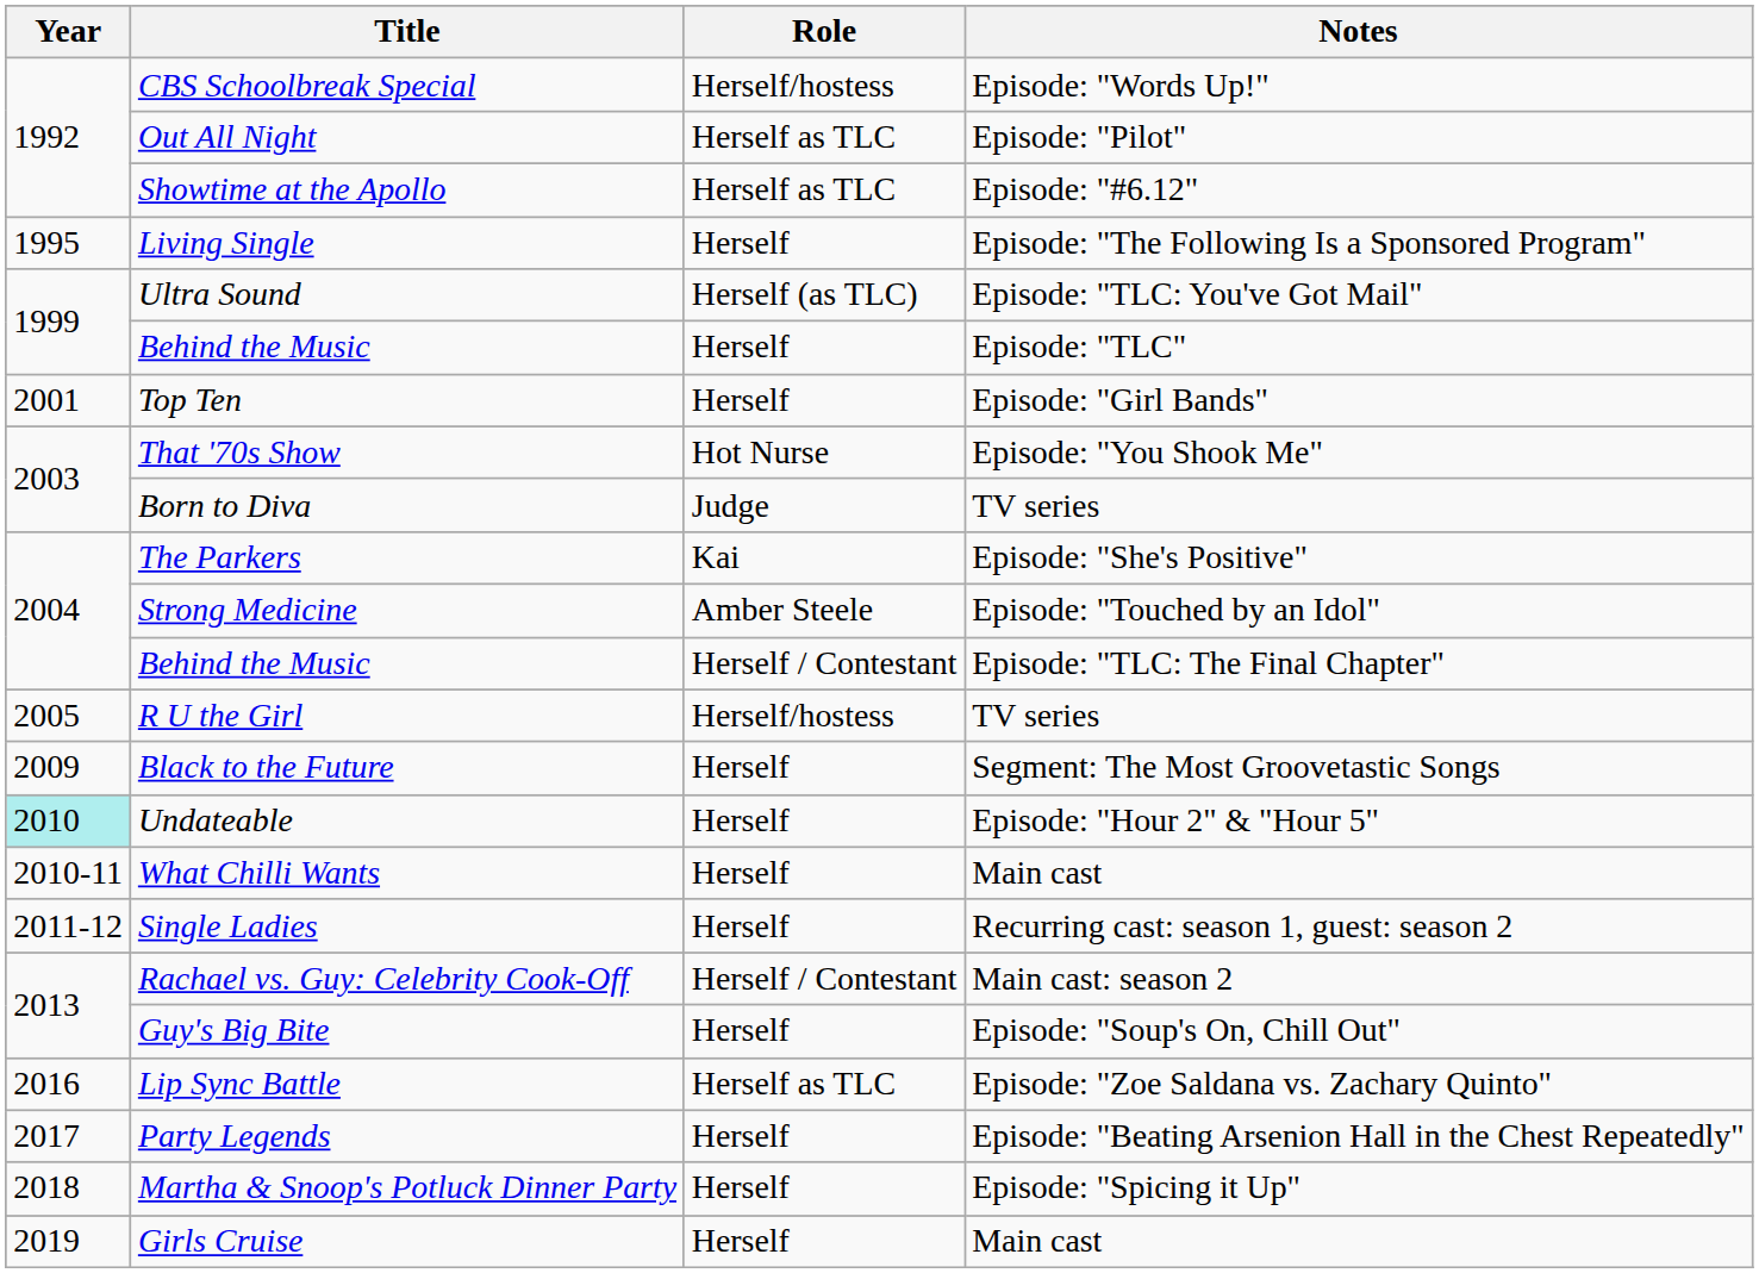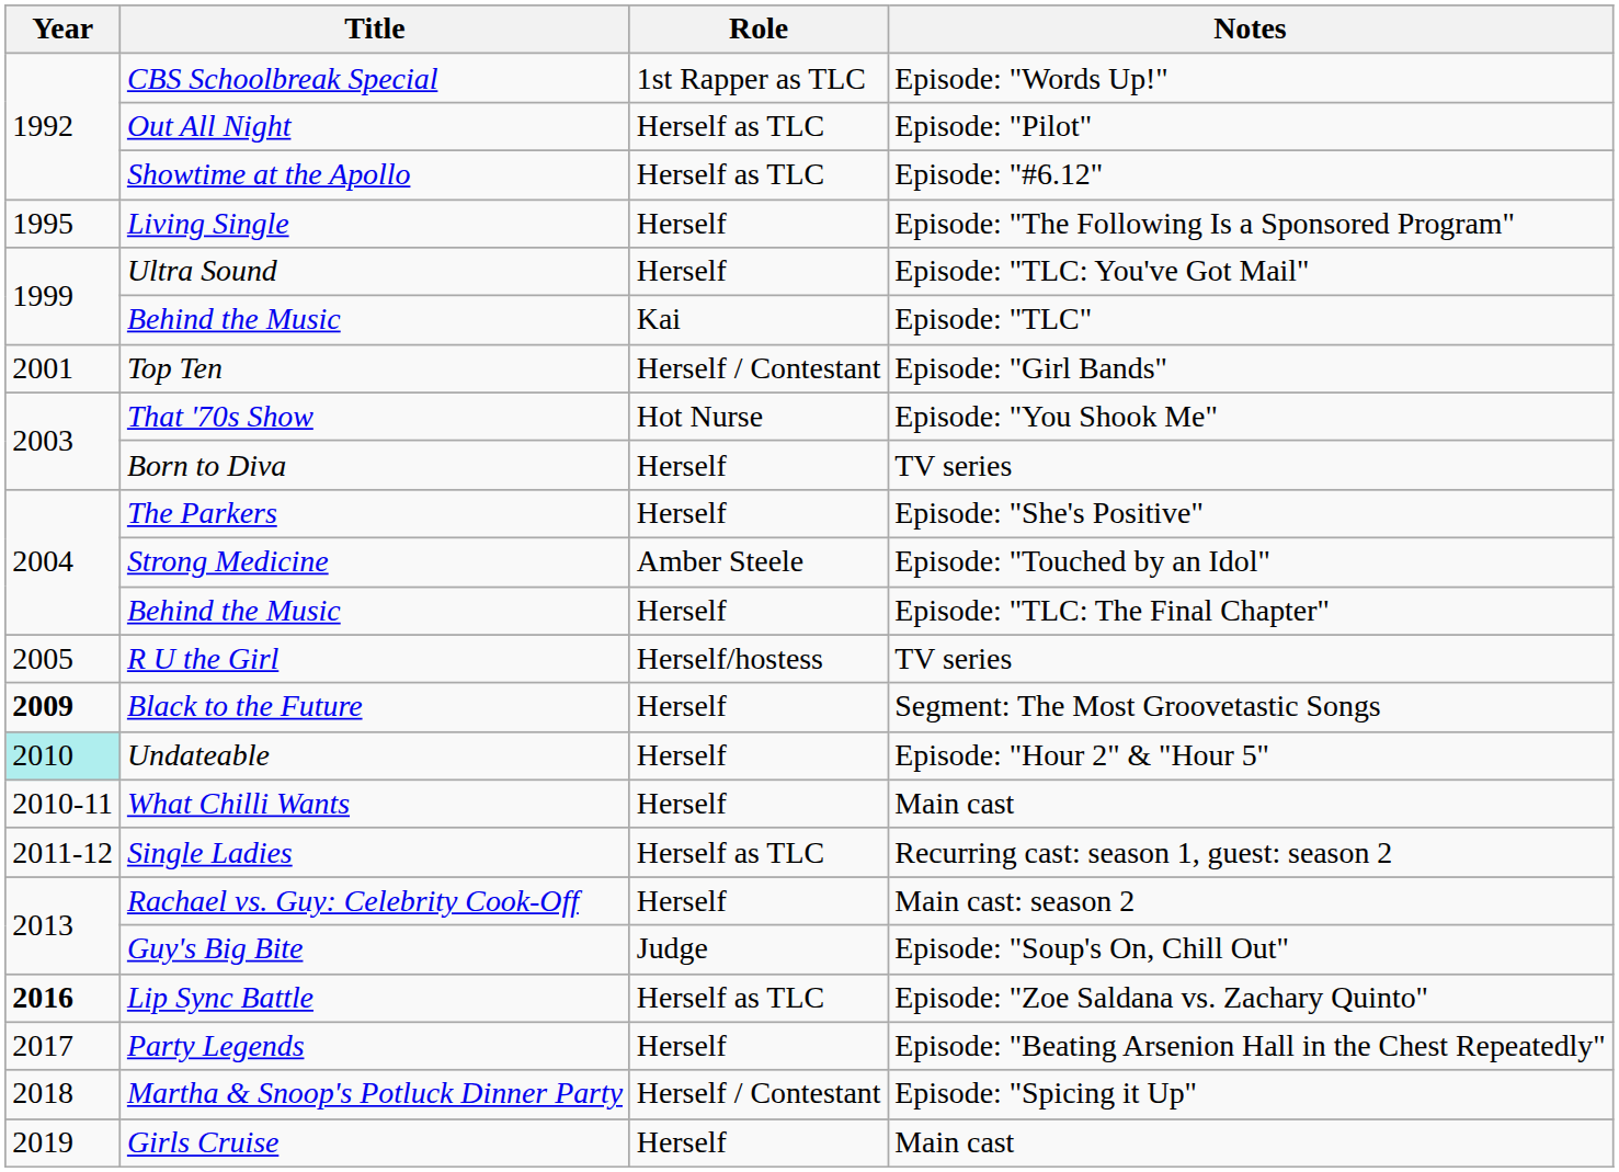 <table class="wikitable sortable">
 <tr>
 <th>Year</th>
 <th>Title</th>
 <th>Role</th>
 <th>Notes</th>
 </tr>
 <tr>
 <td rowspan=3>1992</td>
 <td><em><a href='#'>CBS Schoolbreak Special</a></em></td>
-<td>Herself/hostess</td>
+<td>1st Rapper as TLC</td>
 <td>Episode: "Words Up!"</td>
 </tr>
 <tr>
 <td><em><a href='#'>Out All Night</a></em></td>
 <td>Herself as TLC</td>
 <td>Episode: "Pilot"</td>
 </tr>
 <tr>
 <td><em><a href='#'>Showtime at the Apollo</a></em></td>
 <td>Herself as TLC</td>
 <td>Episode: "#6.12"</td>
 </tr>
 <tr>
 <td>1995</td>
 <td><em><a href='#'>Living Single</a></em></td>
 <td>Herself</td>
 <td>Episode: "The Following Is a Sponsored Program"</td>
 </tr>
 <tr>
 <td rowspan=2>1999</td>
 <td><em>Ultra Sound</em></td>
-<td>Herself (as TLC)</td>
+<td>Herself</td>
 <td>Episode: "TLC: You've Got Mail"</td>
 </tr>
 <tr>
 <td><em><a href='#'>Behind the Music</a></em></td>
-<td>Herself</td>
+<td>Kai</td>
 <td>Episode: "TLC"</td>
 </tr>
 <tr>
 <td>2001</td>
 <td><em>Top Ten</em></td>
-<td>Herself</td>
+<td>Herself / Contestant</td>
 <td>Episode: "Girl Bands"</td>
 </tr>
 <tr>
 <td rowspan=2>2003</td>
 <td><em><a href='#'>That '70s Show</a></em></td>
 <td>Hot Nurse</td>
 <td>Episode: "You Shook Me"</td>
 </tr>
 <tr>
 <td><em>Born to Diva</em></td>
-<td>Judge</td>
+<td>Herself</td>
 <td>TV series</td>
 </tr>
 <tr>
 <td rowspan=3>2004</td>
 <td><em><a href='#'>The Parkers</a></em></td>
-<td>Kai</td>
+<td>Herself</td>
 <td>Episode: "She's Positive"</td>
 </tr>
 <tr>
 <td><em><a href='#'>Strong Medicine</a></em></td>
 <td>Amber Steele</td>
 <td>Episode: "Touched by an Idol"</td>
 </tr>
 <tr>
 <td><em><a href='#'>Behind the Music</a></em></td>
-<td>Herself / Contestant</td>
+<td>Herself</td>
 <td>Episode: "TLC: The Final Chapter"</td>
 </tr>
 <tr>
 <td>2005</td>
 <td><em><a href='#'>R U the Girl</a></em></td>
 <td>Herself/hostess</td>
 <td>TV series</td>
 </tr>
 <tr>
-<td>2009</td>
+<td><strong>2009</strong></td>
 <td><em><a href='#'>Black to the Future</a></em></td>
 <td>Herself</td>
 <td>Segment: The Most Groovetastic Songs</td>
 </tr>
 <tr>
 <td style="background: paleturquoise;">2010</td>
 <td><em>Undateable</em></td>
 <td>Herself</td>
 <td>Episode: "Hour 2" & "Hour 5"</td>
 </tr>
 <tr>
 <td>2010-11</td>
 <td><em><a href='#'>What Chilli Wants</a></em></td>
 <td>Herself</td>
 <td>Main cast</td>
 </tr>
 <tr>
 <td>2011-12</td>
 <td><em><a href='#'>Single Ladies</a></em></td>
-<td>Herself</td>
+<td>Herself as TLC</td>
 <td>Recurring cast: season 1, guest: season 2</td>
 </tr>
 <tr>
 <td rowspan=2>2013</td>
 <td><em><a href='#'>Rachael vs. Guy: Celebrity Cook-Off</a></em></td>
-<td>Herself / Contestant</td>
+<td>Herself</td>
 <td>Main cast: season 2</td>
 </tr>
 <tr>
 <td><em><a href='#'>Guy's Big Bite</a></em></td>
-<td>Herself</td>
+<td>Judge</td>
 <td>Episode: "Soup's On, Chill Out"</td>
 </tr>
 <tr>
-<td>2016</td>
+<td><strong>2016</strong></td>
 <td><em><a href='#'>Lip Sync Battle</a></em></td>
 <td>Herself as TLC</td>
 <td>Episode: "Zoe Saldana vs. Zachary Quinto"</td>
 </tr>
 <tr>
 <td>2017</td>
 <td><em><a href='#'>Party Legends</a></em></td>
 <td>Herself</td>
 <td>Episode: "Beating Arsenion Hall in the Chest Repeatedly"</td>
 </tr>
 <tr>
 <td>2018</td>
 <td><em><a href='#'>Martha & Snoop's Potluck Dinner Party</a></em></td>
-<td>Herself</td>
+<td>Herself / Contestant</td>
 <td>Episode: "Spicing it Up"</td>
 </tr>
 <tr>
 <td>2019</td>
 <td><em><a href='#'>Girls Cruise</a></em></td>
 <td>Herself</td>
 <td>Main cast</td>
 </tr>
 <tr>
 </tr>
 </table>
